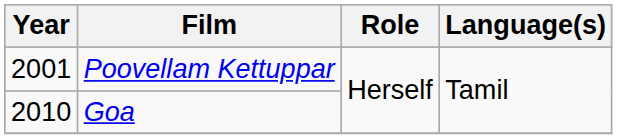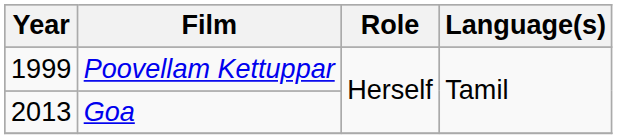 <table class="wikitable sortable">
 <tr>
 <th>Year</th>
 <th>Film</th>
 <th>Role</th>
 <th>Language(s)</th>
 </tr>
 <tr>
-<td>2001</td>
+<td>1999</td>
 <td><em><a href='#'>Poovellam Kettuppar</a></em></td>
 <td rowspan="2">Herself</td>
 <td rowspan="2">Tamil</td>
 </tr>
 <tr>
-<td>2010</td>
+<td>2013</td>
 <td><em><a href='#'>Goa</a></em></td>
 </tr>
 <tr>
 </tr>
 </table>
